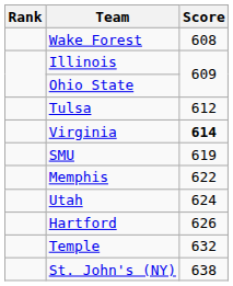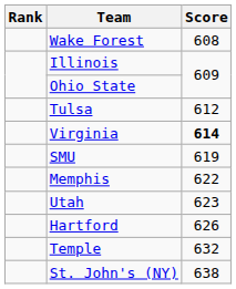 <table class="wikitable sortable" style="text-align:center">
 <tr>
 <th dat-sort-type=number>Rank</th>
 <th>Team</th>
 <th>Score</th>
 </tr>
 <tr>
 <td></td>
 <td align=left><a href='#'>Wake Forest</a></td>
 <td>608</td>
 </tr>
 <tr>
 <td rowspan=2></td>
 <td align=left><a href='#'>Illinois</a></td>
 <td rowspan=2>609</td>
 </tr>
 <tr>
 <td align=left><a href='#'>Ohio State</a></td>
 </tr>
 <tr>
 <td></td>
 <td align=left><a href='#'>Tulsa</a></td>
 <td>612</td>
 </tr>
 <tr>
 <td></td>
 <td align=left><a href='#'>Virginia</a></td>
 <td><strong>614</strong></td>
 </tr>
 <tr>
 <td></td>
 <td align=left><a href='#'>SMU</a></td>
 <td>619</td>
 </tr>
 <tr>
 <td></td>
 <td align=left><a href='#'>Memphis</a></td>
 <td>622</td>
 </tr>
 <tr>
 <td></td>
 <td align=left><a href='#'>Utah</a></td>
-<td>624</td>
+<td>623</td>
 </tr>
 <tr>
 <td></td>
 <td align=left><a href='#'>Hartford</a></td>
 <td>626</td>
 </tr>
 <tr>
 <td></td>
 <td align=left><a href='#'>Temple</a></td>
 <td>632</td>
 </tr>
 <tr>
 <td></td>
 <td align=left><a href='#'>St. John's (NY)</a></td>
 <td>638</td>
 </tr>
 </table>
